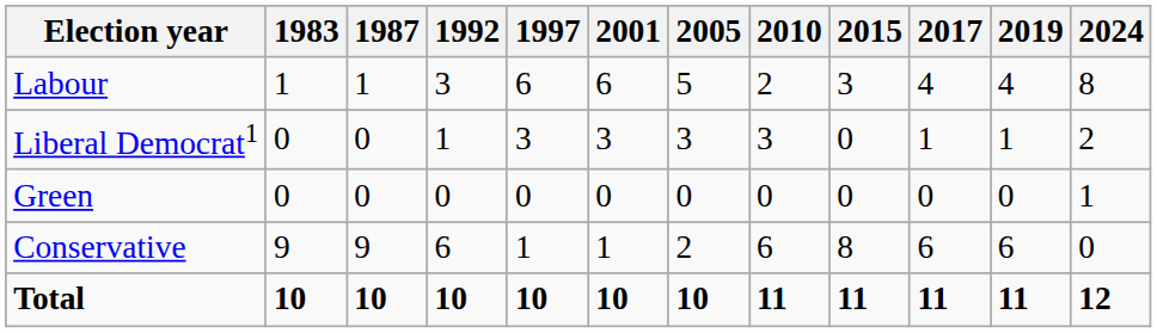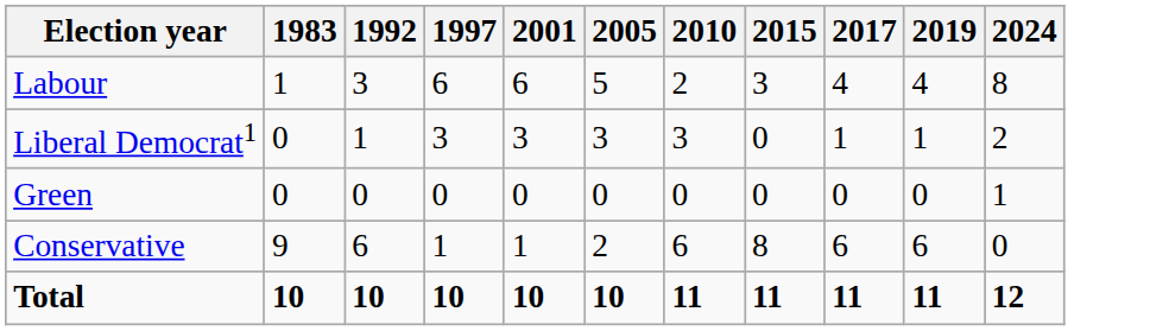 <table class="wikitable">
 <tr>
 <th>Election year</th>
 <th>1983</th>
-<th>1987</th>
 <th>1992</th>
 <th>1997</th>
 <th>2001</th>
 <th>2005</th>
 <th>2010</th>
 <th>2015</th>
 <th>2017</th>
 <th>2019</th>
 <th>2024</th>
 </tr>
 <tr>
 <td><a href='#'>Labour</a></td>
 <td>1</td>
-<td>1</td>
 <td>3</td>
 <td>6</td>
 <td>6</td>
 <td>5</td>
 <td>2</td>
 <td>3</td>
 <td>4</td>
 <td>4</td>
 <td>8</td>
 </tr>
 <tr>
 <td><a href='#'>Liberal Democrat</a><sup>1</sup></td>
-<td>0</td>
 <td>0</td>
 <td>1</td>
 <td>3</td>
 <td>3</td>
 <td>3</td>
 <td>3</td>
 <td>0</td>
 <td>1</td>
 <td>1</td>
 <td>2</td>
 </tr>
 <tr>
 <td><a href='#'>Green</a></td>
 <td>0</td>
 <td>0</td>
 <td>0</td>
 <td>0</td>
 <td>0</td>
 <td>0</td>
 <td>0</td>
 <td>0</td>
 <td>0</td>
-<td>0</td>
 <td>1</td>
 </tr>
 <tr>
 <td><a href='#'>Conservative</a></td>
-<td>9</td>
 <td>9</td>
 <td>6</td>
 <td>1</td>
 <td>1</td>
 <td>2</td>
 <td>6</td>
 <td>8</td>
 <td>6</td>
 <td>6</td>
 <td>0</td>
 </tr>
 <tr>
 <td><strong>Total</strong></td>
 <td><strong>10</strong></td>
 <td><strong>10</strong></td>
 <td><strong>10</strong></td>
 <td><strong>10</strong></td>
 <td><strong>10</strong></td>
-<td><strong>10</strong></td>
 <td><strong>11</strong></td>
 <td><strong>11</strong></td>
 <td><strong>11</strong></td>
 <td><strong>11</strong></td>
 <td><strong>12</strong></td>
 </tr>
 </table>
